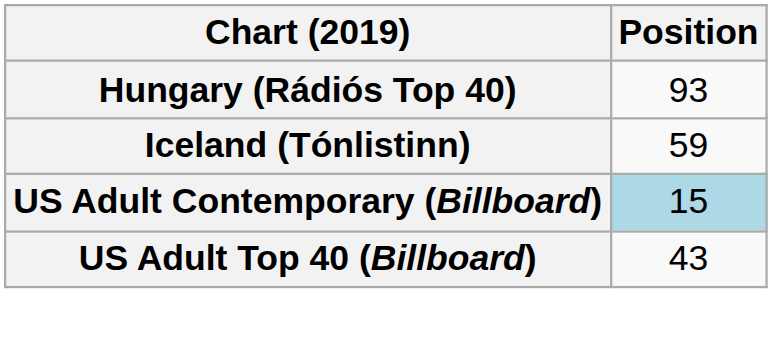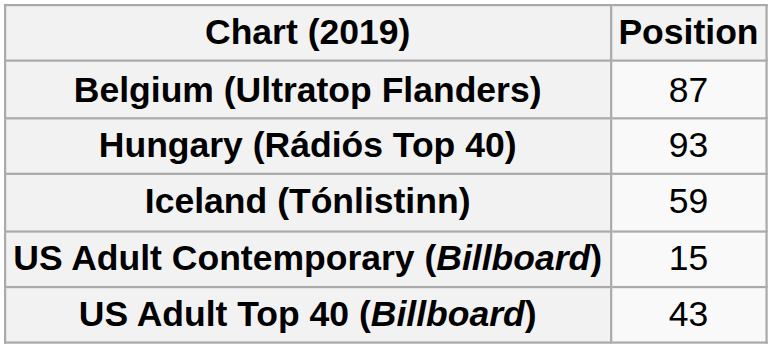 <table class="wikitable sortable plainrowheaders" style="text-align:center">
 <tr>
 <th>Chart (2019)</th>
 <th>Position</th>
+</tr>
+<tr>
+<th scope="row">Belgium (Ultratop Flanders)</th>
+<td>87</td>
 </tr>
 <tr>
 <th scope="row">Hungary (Rádiós Top 40)</th>
 <td>93</td>
 </tr>
 <tr>
 <th scope="row">Iceland (Tónlistinn)</th>
 <td>59</td>
 </tr>
 <tr>
 <th scope="row">US Adult Contemporary (<em>Billboard</em>)</th>
-<td style="background: lightblue;">15</td>
+<td>15</td>
 </tr>
 <tr>
 <th scope="row">US Adult Top 40 (<em>Billboard</em>)</th>
 <td>43</td>
 </tr>
 </table>
